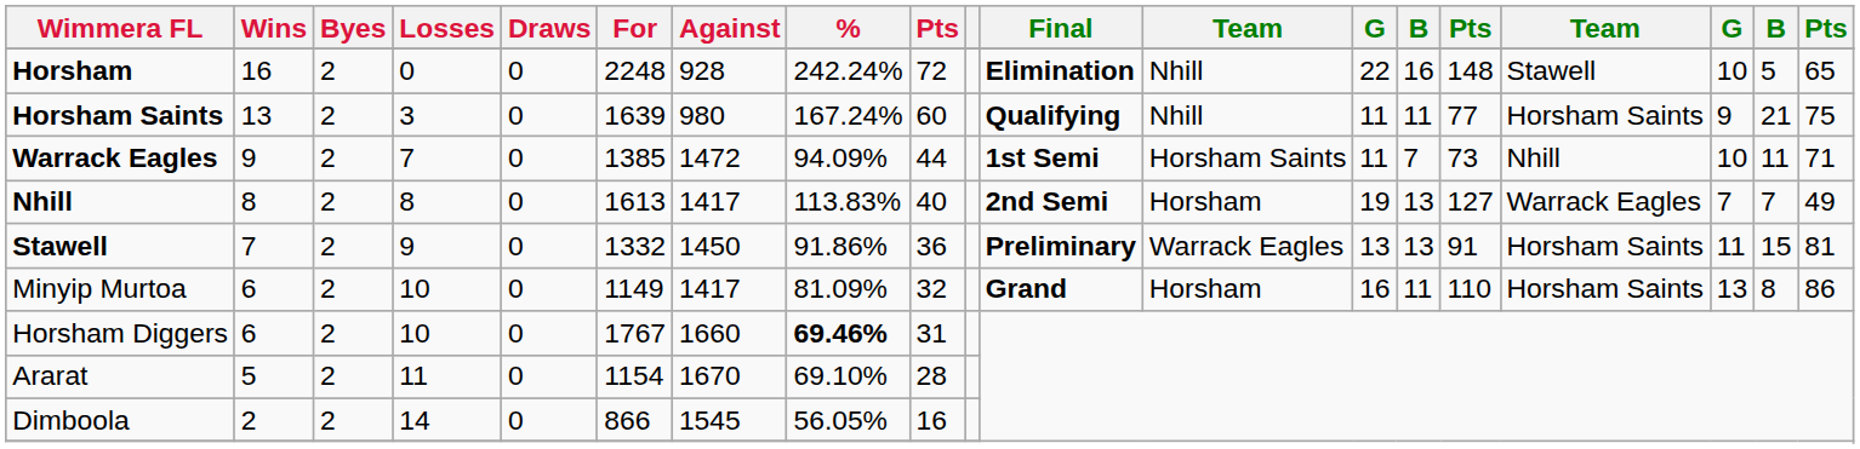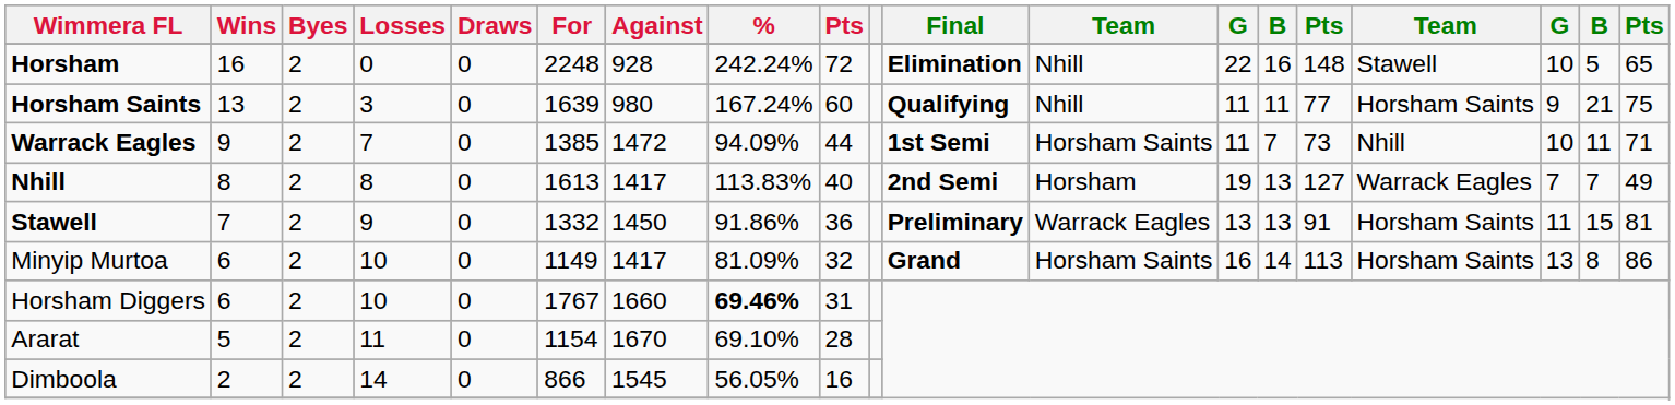 <table style="font-size: 85%; text-align: left;" class="wikitable">
 <tr>
 <th style="color:crimson">Wimmera FL</th>
 <th style="color:crimson">Wins</th>
 <th style="color:crimson">Byes</th>
 <th style="color:crimson">Losses</th>
 <th style="color:crimson">Draws</th>
 <th style="color:crimson">For</th>
 <th style="color:crimson">Against</th>
 <th style="color:crimson">%</th>
 <th style="color:crimson">Pts</th>
 <th></th>
 <th style="color:green">Final</th>
 <th style="color:green">Team</th>
 <th style="color:green">G</th>
 <th style="color:green">B</th>
 <th style="color:green">Pts</th>
 <th style="color:green">Team</th>
 <th style="color:green">G</th>
 <th style="color:green">B</th>
 <th style="color:green">Pts</th>
 </tr>
 <tr>
 </tr>
 <tr>
 </tr>
 <tr>
 <td><strong>	Horsham	</strong></td>
 <td>16</td>
 <td>2</td>
 <td>0</td>
 <td>0</td>
 <td>2248</td>
 <td>928</td>
 <td>242.24%</td>
 <td>72</td>
 <td></td>
 <td><strong>Elimination</strong></td>
 <td>Nhill</td>
 <td>22</td>
 <td>16</td>
 <td>148</td>
 <td>Stawell</td>
 <td>10</td>
 <td>5</td>
 <td>65</td>
 </tr>
 <tr>
 <td><strong>	Horsham Saints	</strong></td>
 <td>13</td>
 <td>2</td>
 <td>3</td>
 <td>0</td>
 <td>1639</td>
 <td>980</td>
 <td>167.24%</td>
 <td>60</td>
 <td></td>
 <td><strong>Qualifying</strong></td>
 <td>Nhill</td>
 <td>11</td>
 <td>11</td>
 <td>77</td>
 <td>Horsham Saints</td>
 <td>9</td>
 <td>21</td>
 <td>75</td>
 </tr>
 <tr>
 <td><strong>	Warrack Eagles	</strong></td>
 <td>9</td>
 <td>2</td>
 <td>7</td>
 <td>0</td>
 <td>1385</td>
 <td>1472</td>
 <td>94.09%</td>
 <td>44</td>
 <td></td>
 <td><strong>1st Semi</strong></td>
 <td>Horsham Saints</td>
 <td>11</td>
 <td>7</td>
 <td>73</td>
 <td>Nhill</td>
 <td>10</td>
 <td>11</td>
 <td>71</td>
 </tr>
 <tr>
 <td><strong>	Nhill	</strong></td>
 <td>8</td>
 <td>2</td>
 <td>8</td>
 <td>0</td>
 <td>1613</td>
 <td>1417</td>
 <td>113.83%</td>
 <td>40</td>
 <td></td>
 <td><strong>2nd Semi</strong></td>
 <td>Horsham</td>
 <td>19</td>
 <td>13</td>
 <td>127</td>
 <td>Warrack Eagles</td>
 <td>7</td>
 <td>7</td>
 <td>49</td>
 </tr>
 <tr>
 <td><strong>	Stawell	</strong></td>
 <td>7</td>
 <td>2</td>
 <td>9</td>
 <td>0</td>
 <td>1332</td>
 <td>1450</td>
 <td>91.86%</td>
 <td>36</td>
 <td></td>
 <td><strong>Preliminary</strong></td>
 <td>Warrack Eagles</td>
 <td>13</td>
 <td>13</td>
 <td>91</td>
 <td>Horsham Saints</td>
 <td>11</td>
 <td>15</td>
 <td>81</td>
 </tr>
 <tr>
 <td>Minyip Murtoa</td>
 <td>6</td>
 <td>2</td>
 <td>10</td>
 <td>0</td>
 <td>1149</td>
 <td>1417</td>
 <td>81.09%</td>
 <td>32</td>
 <td></td>
 <td><strong>Grand</strong></td>
-<td>Horsham</td>
+<td>Horsham Saints</td>
 <td>16</td>
-<td>11</td>
-<td>110</td>
+<td>14</td>
+<td>113</td>
 <td>Horsham Saints</td>
 <td>13</td>
 <td>8</td>
 <td>86</td>
 </tr>
 <tr>
 <td>Horsham Diggers</td>
 <td>6</td>
 <td>2</td>
 <td>10</td>
 <td>0</td>
 <td>1767</td>
 <td>1660</td>
 <td><strong>69.46%</strong></td>
 <td>31</td>
 <td></td>
 </tr>
 <tr>
 <td>Ararat</td>
 <td>5</td>
 <td>2</td>
 <td>11</td>
 <td>0</td>
 <td>1154</td>
 <td>1670</td>
 <td>69.10%</td>
 <td>28</td>
 <td></td>
 </tr>
 <tr>
 <td>Dimboola</td>
 <td>2</td>
 <td>2</td>
 <td>14</td>
 <td>0</td>
 <td>866</td>
 <td>1545</td>
 <td>56.05%</td>
 <td>16</td>
 <td></td>
 </tr>
 <tr>
 </tr>
 </table>
